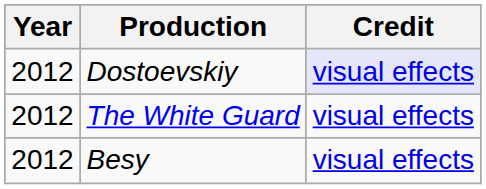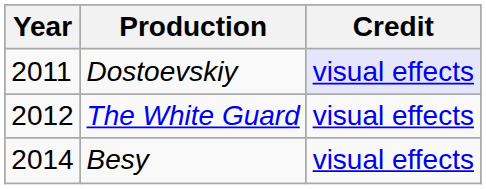 <table class="wikitable">
 <tr>
 <th>Year</th>
 <th>Production</th>
 <th>Credit</th>
 </tr>
 <tr>
-<td>2012</td>
+<td>2011</td>
 <td><em>Dostoevskiy</em></td>
 <td style="background: lavender;"><a href='#'>visual effects</a></td>
 </tr>
 <tr>
 <td>2012</td>
 <td><em><a href='#'>The White Guard</a></em></td>
 <td><a href='#'>visual effects</a></td>
 </tr>
 <tr>
-<td>2012</td>
+<td>2014</td>
 <td><em>Besy</em></td>
 <td><a href='#'>visual effects</a></td>
 </tr>
 </table>
